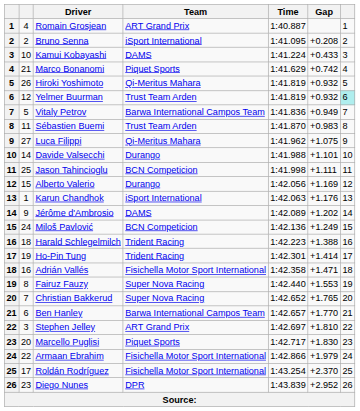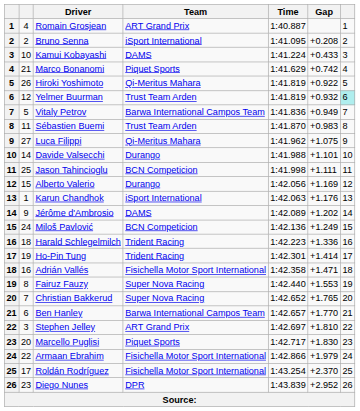 <table class="wikitable" style="font-size: 85%">
 <tr>
 <th></th>
 <th></th>
 <th>Driver</th>
 <th>Team</th>
 <th>Time</th>
 <th>Gap</th>
 <th></th>
 </tr>
 <tr>
 <th>1</th>
 <td align="center">4</td>
 <td> <a href='#'>Romain Grosjean</a></td>
 <td><a href='#'>ART Grand Prix</a></td>
 <td>1:40.887</td>
 <td></td>
 <td>1</td>
 </tr>
 <tr>
 <th>2</th>
 <td align="center">2</td>
 <td> <a href='#'>Bruno Senna</a></td>
 <td><a href='#'>iSport International</a></td>
 <td>1:41.095</td>
 <td>+0.208</td>
 <td>2</td>
 </tr>
 <tr>
 <th>3</th>
 <td align="center">10</td>
 <td> <a href='#'>Kamui Kobayashi</a></td>
 <td><a href='#'>DAMS</a></td>
 <td>1:41.224</td>
 <td>+0.433</td>
 <td>3</td>
 </tr>
 <tr>
 <th>4</th>
 <td align="center">21</td>
 <td> <a href='#'>Marco Bonanomi</a></td>
 <td><a href='#'>Piquet Sports</a></td>
 <td>1:41.629</td>
 <td>+0.742</td>
 <td>4</td>
 </tr>
 <tr>
 <th>5</th>
 <td align="center">26</td>
 <td> <a href='#'>Hiroki Yoshimoto</a></td>
 <td><a href='#'>Qi-Meritus Mahara</a></td>
 <td>1:41.819</td>
-<td>+0.932</td>
+<td>+0.922</td>
 <td>5</td>
 </tr>
 <tr>
 <th>6</th>
 <td align="center">12</td>
 <td> <a href='#'>Yelmer Buurman</a></td>
 <td><a href='#'>Trust Team Arden</a></td>
 <td>1:41.819</td>
 <td>+0.932</td>
 <td style="background: paleturquoise;">6</td>
 </tr>
 <tr>
 <th>7</th>
 <td align="center">5</td>
 <td> <a href='#'>Vitaly Petrov</a></td>
 <td><a href='#'>Barwa International Campos Team</a></td>
 <td>1:41.836</td>
 <td>+0.949</td>
 <td>7</td>
 </tr>
 <tr>
 <th>8</th>
 <td align="center">11</td>
 <td> <a href='#'>Sébastien Buemi</a></td>
 <td><a href='#'>Trust Team Arden</a></td>
 <td>1:41.870</td>
 <td>+0.983</td>
 <td>8</td>
 </tr>
 <tr>
 <th>9</th>
 <td align="center">27</td>
 <td> <a href='#'>Luca Filippi</a></td>
 <td><a href='#'>Qi-Meritus Mahara</a></td>
 <td>1:41.962</td>
 <td>+1.075</td>
 <td>9</td>
 </tr>
 <tr>
 <th>10</th>
 <td align="center">14</td>
 <td> <a href='#'>Davide Valsecchi</a></td>
 <td><a href='#'>Durango</a></td>
 <td>1:41.988</td>
 <td>+1.101</td>
 <td>10</td>
 </tr>
 <tr>
 <th>11</th>
 <td align="center">25</td>
 <td> <a href='#'>Jason Tahincioglu</a></td>
 <td><a href='#'>BCN Competicion</a></td>
 <td>1:41.998</td>
 <td>+1.111</td>
 <td>11</td>
 </tr>
 <tr>
 <th>12</th>
 <td align="center">15</td>
 <td> <a href='#'>Alberto Valerio</a></td>
 <td><a href='#'>Durango</a></td>
 <td>1:42.056</td>
 <td>+1.169</td>
 <td>12</td>
 </tr>
 <tr>
 <th>13</th>
 <td align="center">1</td>
 <td> <a href='#'>Karun Chandhok</a></td>
 <td><a href='#'>iSport International</a></td>
 <td>1:42.063</td>
 <td>+1.176</td>
 <td>13</td>
 </tr>
 <tr>
 <th>14</th>
 <td align="center">9</td>
 <td> <a href='#'>Jérôme d'Ambrosio</a></td>
 <td><a href='#'>DAMS</a></td>
 <td>1:42.089</td>
 <td>+1.202</td>
 <td>14</td>
 </tr>
 <tr>
 <th>15</th>
 <td align="center">24</td>
 <td> <a href='#'>Miloš Pavlović</a></td>
 <td><a href='#'>BCN Competicion</a></td>
 <td>1:42.136</td>
 <td>+1.249</td>
 <td>15</td>
 </tr>
 <tr>
 <th>16</th>
 <td align="center">18</td>
 <td> <a href='#'>Harald Schlegelmilch</a></td>
 <td><a href='#'>Trident Racing</a></td>
 <td>1:42.223</td>
-<td>+1.388</td>
+<td>+1.336</td>
 <td>16</td>
 </tr>
 <tr>
 <th>17</th>
 <td align="center">19</td>
 <td> <a href='#'>Ho-Pin Tung</a></td>
 <td><a href='#'>Trident Racing</a></td>
 <td>1:42.301</td>
 <td>+1.414</td>
 <td>17</td>
 </tr>
 <tr>
 <th>18</th>
 <td align="center">16</td>
 <td> <a href='#'>Adrián Vallés</a></td>
 <td><a href='#'>Fisichella Motor Sport International</a></td>
 <td>1:42.358</td>
 <td>+1.471</td>
 <td>18</td>
 </tr>
 <tr>
 <th>19</th>
 <td align="center">8</td>
 <td> <a href='#'>Fairuz Fauzy</a></td>
 <td><a href='#'>Super Nova Racing</a></td>
 <td>1:42.440</td>
 <td>+1.553</td>
 <td>19</td>
 </tr>
 <tr>
 <th>20</th>
 <td align="center">7</td>
 <td> <a href='#'>Christian Bakkerud</a></td>
 <td><a href='#'>Super Nova Racing</a></td>
 <td>1:42.652</td>
 <td>+1.765</td>
 <td>20</td>
 </tr>
 <tr>
 <th>21</th>
 <td align="center">6</td>
 <td> <a href='#'>Ben Hanley</a></td>
 <td><a href='#'>Barwa International Campos Team</a></td>
 <td>1:42.657</td>
 <td>+1.770</td>
 <td>21</td>
 </tr>
 <tr>
 <th>22</th>
 <td align="center">3</td>
 <td> <a href='#'>Stephen Jelley</a></td>
 <td><a href='#'>ART Grand Prix</a></td>
 <td>1:42.697</td>
 <td>+1.810</td>
 <td>22</td>
 </tr>
 <tr>
 <th>23</th>
 <td align="center">20</td>
 <td> <a href='#'>Marcello Puglisi</a></td>
 <td><a href='#'>Piquet Sports</a></td>
 <td>1:42.717</td>
 <td>+1.830</td>
 <td>23</td>
 </tr>
 <tr>
 <th>24</th>
 <td align="center">22</td>
 <td> <a href='#'>Armaan Ebrahim</a></td>
 <td><a href='#'>Fisichella Motor Sport International</a></td>
 <td>1:42.866</td>
 <td>+1.979</td>
 <td>24</td>
 </tr>
 <tr>
 <th>25</th>
 <td align="center">17</td>
 <td> <a href='#'>Roldán Rodríguez</a></td>
 <td><a href='#'>Fisichella Motor Sport International</a></td>
 <td>1:43.254</td>
 <td>+2.370</td>
 <td>25</td>
 </tr>
 <tr>
 <th>26</th>
 <td align="center">23</td>
 <td> <a href='#'>Diego Nunes</a></td>
 <td><a href='#'>DPR</a></td>
 <td>1:43.839</td>
 <td>+2.952</td>
 <td>26</td>
 </tr>
 <tr>
 <th colspan="7">Source:</th>
 </tr>
 </table>
